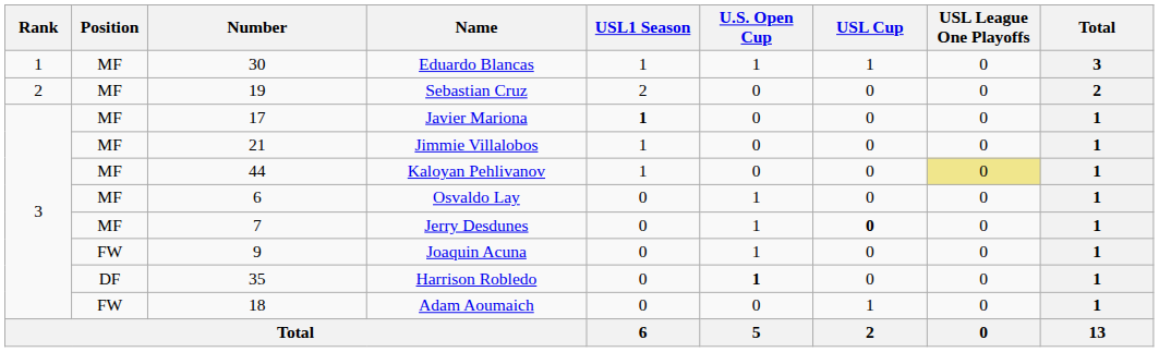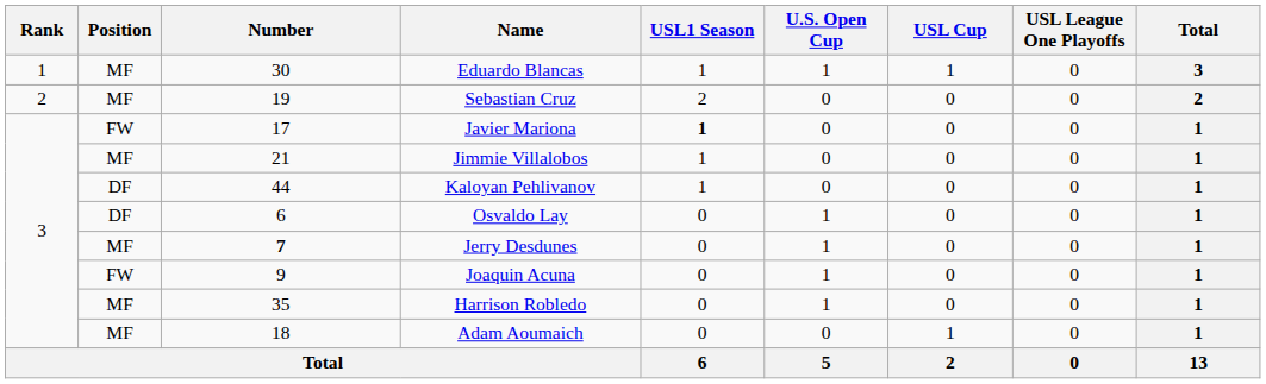 <table class="wikitable" style="text-align:center;">
 <tr>
 <th style="width:56px;">Rank</th>
 <th style="width:64px;">Position</th>
 <th style="width:200px;">Number</th>
 <th style="width:200px;">Name</th>
 <th style="width:100px;"><a href='#'>USL1 Season</a></th>
 <th style="width:100px;"><a href='#'>U.S. Open Cup</a></th>
 <th style="width:100px;"><a href='#'>USL Cup</a></th>
 <th style="width:100px;">USL League One Playoffs</th>
 <th style="width:100px;">Total</th>
 </tr>
 <tr>
 <td>1</td>
 <td>MF</td>
 <td>30</td>
 <td> <a href='#'>Eduardo Blancas</a></td>
 <td>1</td>
 <td>1</td>
 <td>1</td>
 <td>0</td>
 <th>3</th>
 </tr>
 <tr>
 <td>2</td>
 <td>MF</td>
 <td>19</td>
 <td> <a href='#'>Sebastian Cruz</a></td>
 <td>2</td>
 <td>0</td>
 <td>0</td>
 <td>0</td>
 <th>2</th>
 </tr>
 <tr>
 <td rowspan=8>3</td>
-<td>MF</td>
+<td>FW</td>
 <td>17</td>
 <td> <a href='#'>Javier Mariona</a></td>
 <td><strong>1</strong></td>
 <td>0</td>
 <td>0</td>
 <td>0</td>
 <th>1</th>
 </tr>
 <tr>
 <td>MF</td>
 <td>21</td>
 <td> <a href='#'>Jimmie Villalobos</a></td>
 <td>1</td>
 <td>0</td>
 <td>0</td>
 <td>0</td>
 <th>1</th>
 </tr>
 <tr>
-<td>MF</td>
+<td>DF</td>
 <td>44</td>
 <td> <a href='#'>Kaloyan Pehlivanov</a></td>
 <td>1</td>
 <td>0</td>
 <td>0</td>
-<td style="background: khaki;">0</td>
+<td>0</td>
 <th>1</th>
 </tr>
 <tr>
-<td>MF</td>
+<td>DF</td>
 <td>6</td>
 <td> <a href='#'>Osvaldo Lay</a></td>
 <td>0</td>
 <td>1</td>
 <td>0</td>
 <td>0</td>
 <th>1</th>
 </tr>
 <tr>
 <td>MF</td>
-<td>7</td>
+<td><strong>7</strong></td>
 <td> <a href='#'>Jerry Desdunes</a></td>
 <td>0</td>
 <td>1</td>
-<td><strong>0</strong></td>
+<td>0</td>
 <td>0</td>
 <th>1</th>
 </tr>
 <tr>
 <td>FW</td>
 <td>9</td>
 <td> <a href='#'>Joaquin Acuna</a></td>
 <td>0</td>
 <td>1</td>
 <td>0</td>
 <td>0</td>
 <th>1</th>
 </tr>
 <tr>
-<td>DF</td>
+<td>MF</td>
 <td>35</td>
 <td> <a href='#'>Harrison Robledo</a></td>
 <td>0</td>
-<td><strong>1</strong></td>
+<td>1</td>
 <td>0</td>
 <td>0</td>
 <th>1</th>
 </tr>
 <tr>
-<td>FW</td>
+<td>MF</td>
 <td>18</td>
 <td> <a href='#'>Adam Aoumaich</a></td>
 <td>0</td>
 <td>0</td>
 <td>1</td>
 <td>0</td>
 <th>1</th>
 </tr>
 <tr>
 <th colspan="4">Total</th>
 <th>6</th>
 <th>5</th>
 <th>2</th>
 <th>0</th>
 <th>13</th>
 </tr>
 </table>
